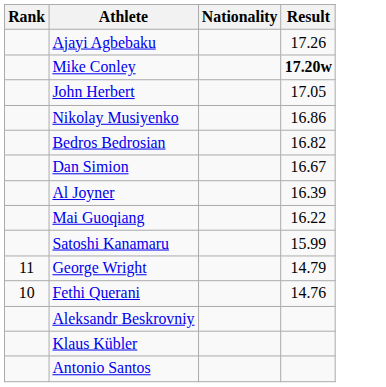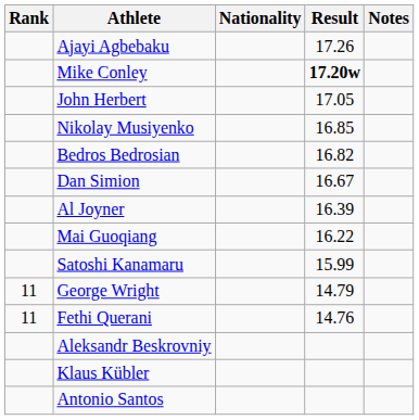 <table class="wikitable sortable" style="text-align:center">
 <tr>
 <th>Rank</th>
 <th>Athlete</th>
 <th>Nationality</th>
 <th>Result</th>
+<th>Notes</th>
 </tr>
 <tr>
 <td></td>
 <td align=left><a href='#'>Ajayi Agbebaku</a></td>
 <td align=left></td>
 <td>17.26</td>
+<td></td>
 </tr>
 <tr>
 <td></td>
 <td align=left><a href='#'>Mike Conley</a></td>
 <td align=left></td>
 <td><strong>17.20w</strong></td>
+<td></td>
 </tr>
 <tr>
 <td></td>
 <td align=left><a href='#'>John Herbert</a></td>
 <td align=left></td>
 <td>17.05</td>
+<td></td>
 </tr>
 <tr>
 <td></td>
 <td align=left><a href='#'>Nikolay Musiyenko</a></td>
 <td align=left></td>
-<td>16.86</td>
+<td>16.85</td>
+<td></td>
 </tr>
 <tr>
 <td></td>
 <td align=left><a href='#'>Bedros Bedrosian</a></td>
 <td align=left></td>
 <td>16.82</td>
+<td></td>
 </tr>
 <tr>
 <td></td>
 <td align=left><a href='#'>Dan Simion</a></td>
 <td align=left></td>
 <td>16.67</td>
+<td></td>
 </tr>
 <tr>
 <td></td>
 <td align=left><a href='#'>Al Joyner</a></td>
 <td align=left></td>
 <td>16.39</td>
+<td></td>
 </tr>
 <tr>
 <td></td>
 <td align=left><a href='#'>Mai Guoqiang</a></td>
 <td align=left></td>
 <td>16.22</td>
+<td></td>
 </tr>
 <tr>
 <td></td>
 <td align=left><a href='#'>Satoshi Kanamaru</a></td>
 <td align=left></td>
 <td>15.99</td>
+<td></td>
 </tr>
 <tr>
 <td>11</td>
 <td align=left><a href='#'>George Wright</a></td>
 <td align=left></td>
 <td>14.79</td>
+<td></td>
 </tr>
 <tr>
-<td>10</td>
+<td>11</td>
 <td align=left><a href='#'>Fethi Querani</a></td>
 <td align=left></td>
 <td>14.76</td>
+<td></td>
 </tr>
 <tr>
 <td></td>
 <td align=left><a href='#'>Aleksandr Beskrovniy</a></td>
 <td align=left></td>
+<td></td>
 <td></td>
 </tr>
 <tr>
 <td></td>
 <td align=left><a href='#'>Klaus Kübler</a></td>
 <td align=left></td>
 <td></td>
+<td></td>
 </tr>
 <tr>
 <td></td>
 <td align=left><a href='#'>Antonio Santos</a></td>
 <td align=left></td>
 <td></td>
+<td></td>
 </tr>
 </table>
